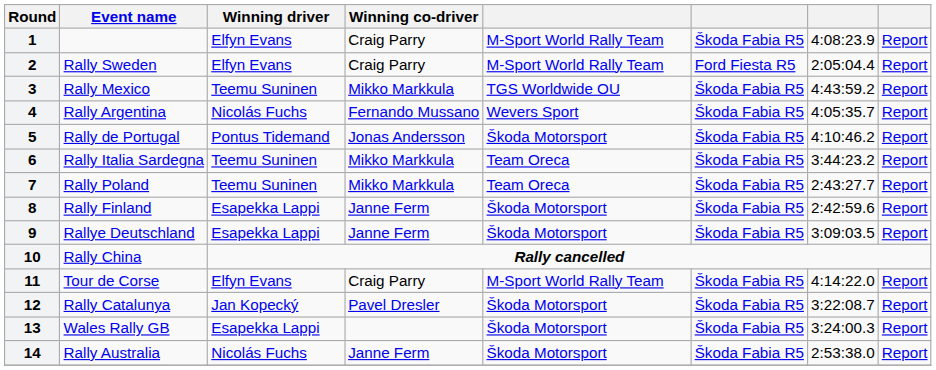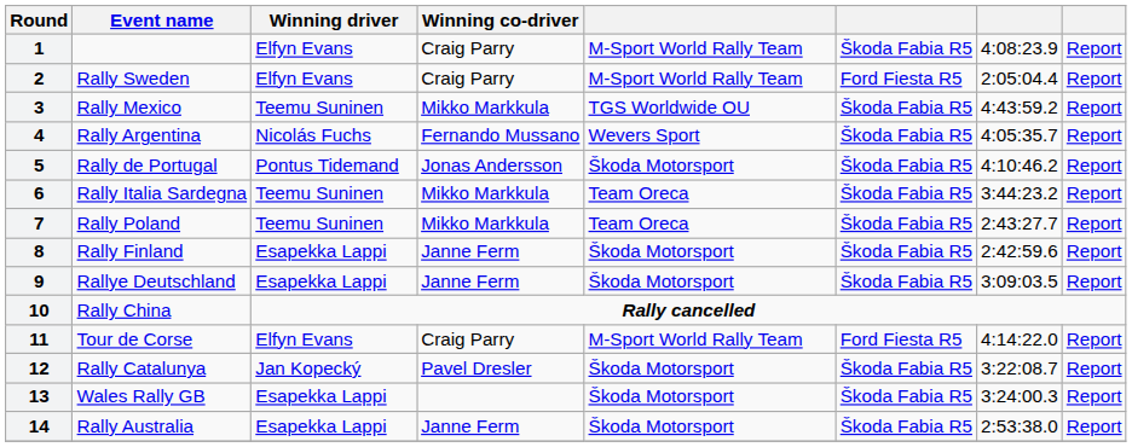 <table class="wikitable" style="font-size:85%;">
 <tr>
 <th>Round</th>
 <th><a href='#'>Event name</a></th>
 <th>Winning driver</th>
 <th>Winning co-driver</th>
 <th></th>
 <th></th>
 <th></th>
 <th class="unsortable"></th>
 </tr>
 <tr>
 <th style="background-color:#f2f3f4">1</th>
 <td style="padding-right:24px"></td>
 <td> <a href='#'>Elfyn Evans</a></td>
 <td> Craig Parry</td>
 <td style="padding-right:24px"> <a href='#'>M-Sport World Rally Team</a></td>
 <td><a href='#'>Škoda Fabia R5</a></td>
 <td align="center">4:08:23.9</td>
 <td><a href='#'>Report</a></td>
 </tr>
 <tr>
 <th style="background-color:#f2f3f4">2</th>
 <td> <a href='#'>Rally Sweden</a></td>
 <td> <a href='#'>Elfyn Evans</a></td>
 <td> Craig Parry</td>
 <td style="padding-right:24px"> <a href='#'>M-Sport World Rally Team</a></td>
 <td><a href='#'>Ford Fiesta R5</a></td>
 <td align="center">2:05:04.4</td>
 <td><a href='#'>Report</a></td>
 </tr>
 <tr>
 <th style="background-color:#f2f3f4">3</th>
 <td> <a href='#'>Rally Mexico</a></td>
 <td> <a href='#'>Teemu Suninen</a></td>
 <td> <a href='#'>Mikko Markkula</a></td>
 <td style="padding-right:24px"> <a href='#'>TGS Worldwide OU</a></td>
 <td><a href='#'>Škoda Fabia R5</a></td>
 <td align="center">4:43:59.2</td>
 <td><a href='#'>Report</a></td>
 </tr>
 <tr>
 <th style="background-color:#f2f3f4">4</th>
 <td> <a href='#'>Rally Argentina</a></td>
 <td> <a href='#'>Nicolás Fuchs</a></td>
 <td> <a href='#'>Fernando Mussano</a></td>
 <td> <a href='#'>Wevers Sport</a></td>
 <td><a href='#'>Škoda Fabia R5</a></td>
 <td align="center">4:05:35.7</td>
 <td><a href='#'>Report</a></td>
 </tr>
 <tr>
 <th style="background-color:#f2f3f4">5</th>
 <td> <a href='#'>Rally de Portugal</a></td>
 <td> <a href='#'>Pontus Tidemand</a></td>
 <td> <a href='#'>Jonas Andersson</a></td>
 <td> <a href='#'>Škoda Motorsport</a></td>
 <td><a href='#'>Škoda Fabia R5</a></td>
 <td align="center">4:10:46.2</td>
 <td><a href='#'>Report</a></td>
 </tr>
 <tr>
 <th style="background-color:#f2f3f4">6</th>
 <td> <a href='#'>Rally Italia Sardegna</a></td>
 <td style="padding-right:24px"> <a href='#'>Teemu Suninen</a></td>
 <td> <a href='#'>Mikko Markkula</a></td>
 <td> <a href='#'>Team Oreca</a></td>
 <td><a href='#'>Škoda Fabia R5</a></td>
 <td align="center">3:44:23.2</td>
 <td><a href='#'>Report</a></td>
 </tr>
 <tr>
 <th style="background-color:#f2f3f4">7</th>
 <td> <a href='#'>Rally Poland</a></td>
 <td> <a href='#'>Teemu Suninen</a></td>
 <td style="padding-right:24px"> <a href='#'>Mikko Markkula</a></td>
 <td> <a href='#'>Team Oreca</a></td>
 <td><a href='#'>Škoda Fabia R5</a></td>
 <td align="center">2:43:27.7</td>
 <td><a href='#'>Report</a></td>
 </tr>
 <tr>
 <th style="background-color:#f2f3f4">8</th>
 <td> <a href='#'>Rally Finland</a></td>
 <td> <a href='#'>Esapekka Lappi</a></td>
 <td style="padding-right:24px"> <a href='#'>Janne Ferm</a></td>
 <td> <a href='#'>Škoda Motorsport</a></td>
 <td><a href='#'>Škoda Fabia R5</a></td>
 <td align="center">2:42:59.6</td>
 <td><a href='#'>Report</a></td>
 </tr>
 <tr>
 <th style="background-color:#f2f3f4">9</th>
 <td> <a href='#'>Rallye Deutschland</a></td>
 <td> <a href='#'>Esapekka Lappi</a></td>
 <td style="padding-right:24px"> <a href='#'>Janne Ferm</a></td>
 <td> <a href='#'>Škoda Motorsport</a></td>
 <td><a href='#'>Škoda Fabia R5</a></td>
 <td align="center">3:09:03.5</td>
 <td><a href='#'>Report</a></td>
 </tr>
 <tr>
 <th style="background-color:#f2f3f4">10</th>
 <td> <a href='#'>Rally China</a></td>
 <td colspan="6" align="center"><strong><em>Rally cancelled</em></strong></td>
 </tr>
 <tr>
 <th style="background-color:#f2f3f4">11</th>
 <td> <a href='#'>Tour de Corse</a></td>
 <td> <a href='#'>Elfyn Evans</a></td>
 <td style="padding-right:24px"> Craig Parry</td>
 <td> <a href='#'>M-Sport World Rally Team</a></td>
-<td><a href='#'>Škoda Fabia R5</a></td>
+<td><a href='#'>Ford Fiesta R5</a></td>
 <td align="center">4:14:22.0</td>
 <td><a href='#'>Report</a></td>
 </tr>
 <tr>
 <th style="background-color:#f2f3f4">12</th>
 <td> <a href='#'>Rally Catalunya</a></td>
 <td> <a href='#'>Jan Kopecký</a></td>
 <td style="padding-right:24px"> <a href='#'>Pavel Dresler</a></td>
 <td> <a href='#'>Škoda Motorsport</a></td>
 <td><a href='#'>Škoda Fabia R5</a></td>
 <td align="center">3:22:08.7</td>
 <td><a href='#'>Report</a></td>
 </tr>
 <tr>
 <th style="background-color:#f2f3f4">13</th>
 <td> <a href='#'>Wales Rally GB</a></td>
 <td> <a href='#'>Esapekka Lappi</a></td>
 <td style="padding-right:24px"></td>
 <td> <a href='#'>Škoda Motorsport</a></td>
 <td><a href='#'>Škoda Fabia R5</a></td>
 <td align="center">3:24:00.3</td>
 <td><a href='#'>Report</a></td>
 </tr>
 <tr>
 <th style="background-color:#f2f3f4">14</th>
 <td> <a href='#'>Rally Australia</a></td>
-<td> <a href='#'>Nicolás Fuchs</a></td>
+<td> <a href='#'>Esapekka Lappi</a></td>
 <td style="padding-right:24px"> <a href='#'>Janne Ferm</a></td>
 <td> <a href='#'>Škoda Motorsport</a></td>
 <td><a href='#'>Škoda Fabia R5</a></td>
 <td align="center">2:53:38.0</td>
 <td><a href='#'>Report</a></td>
 </tr>
 <tr>
 </tr>
 </table>
